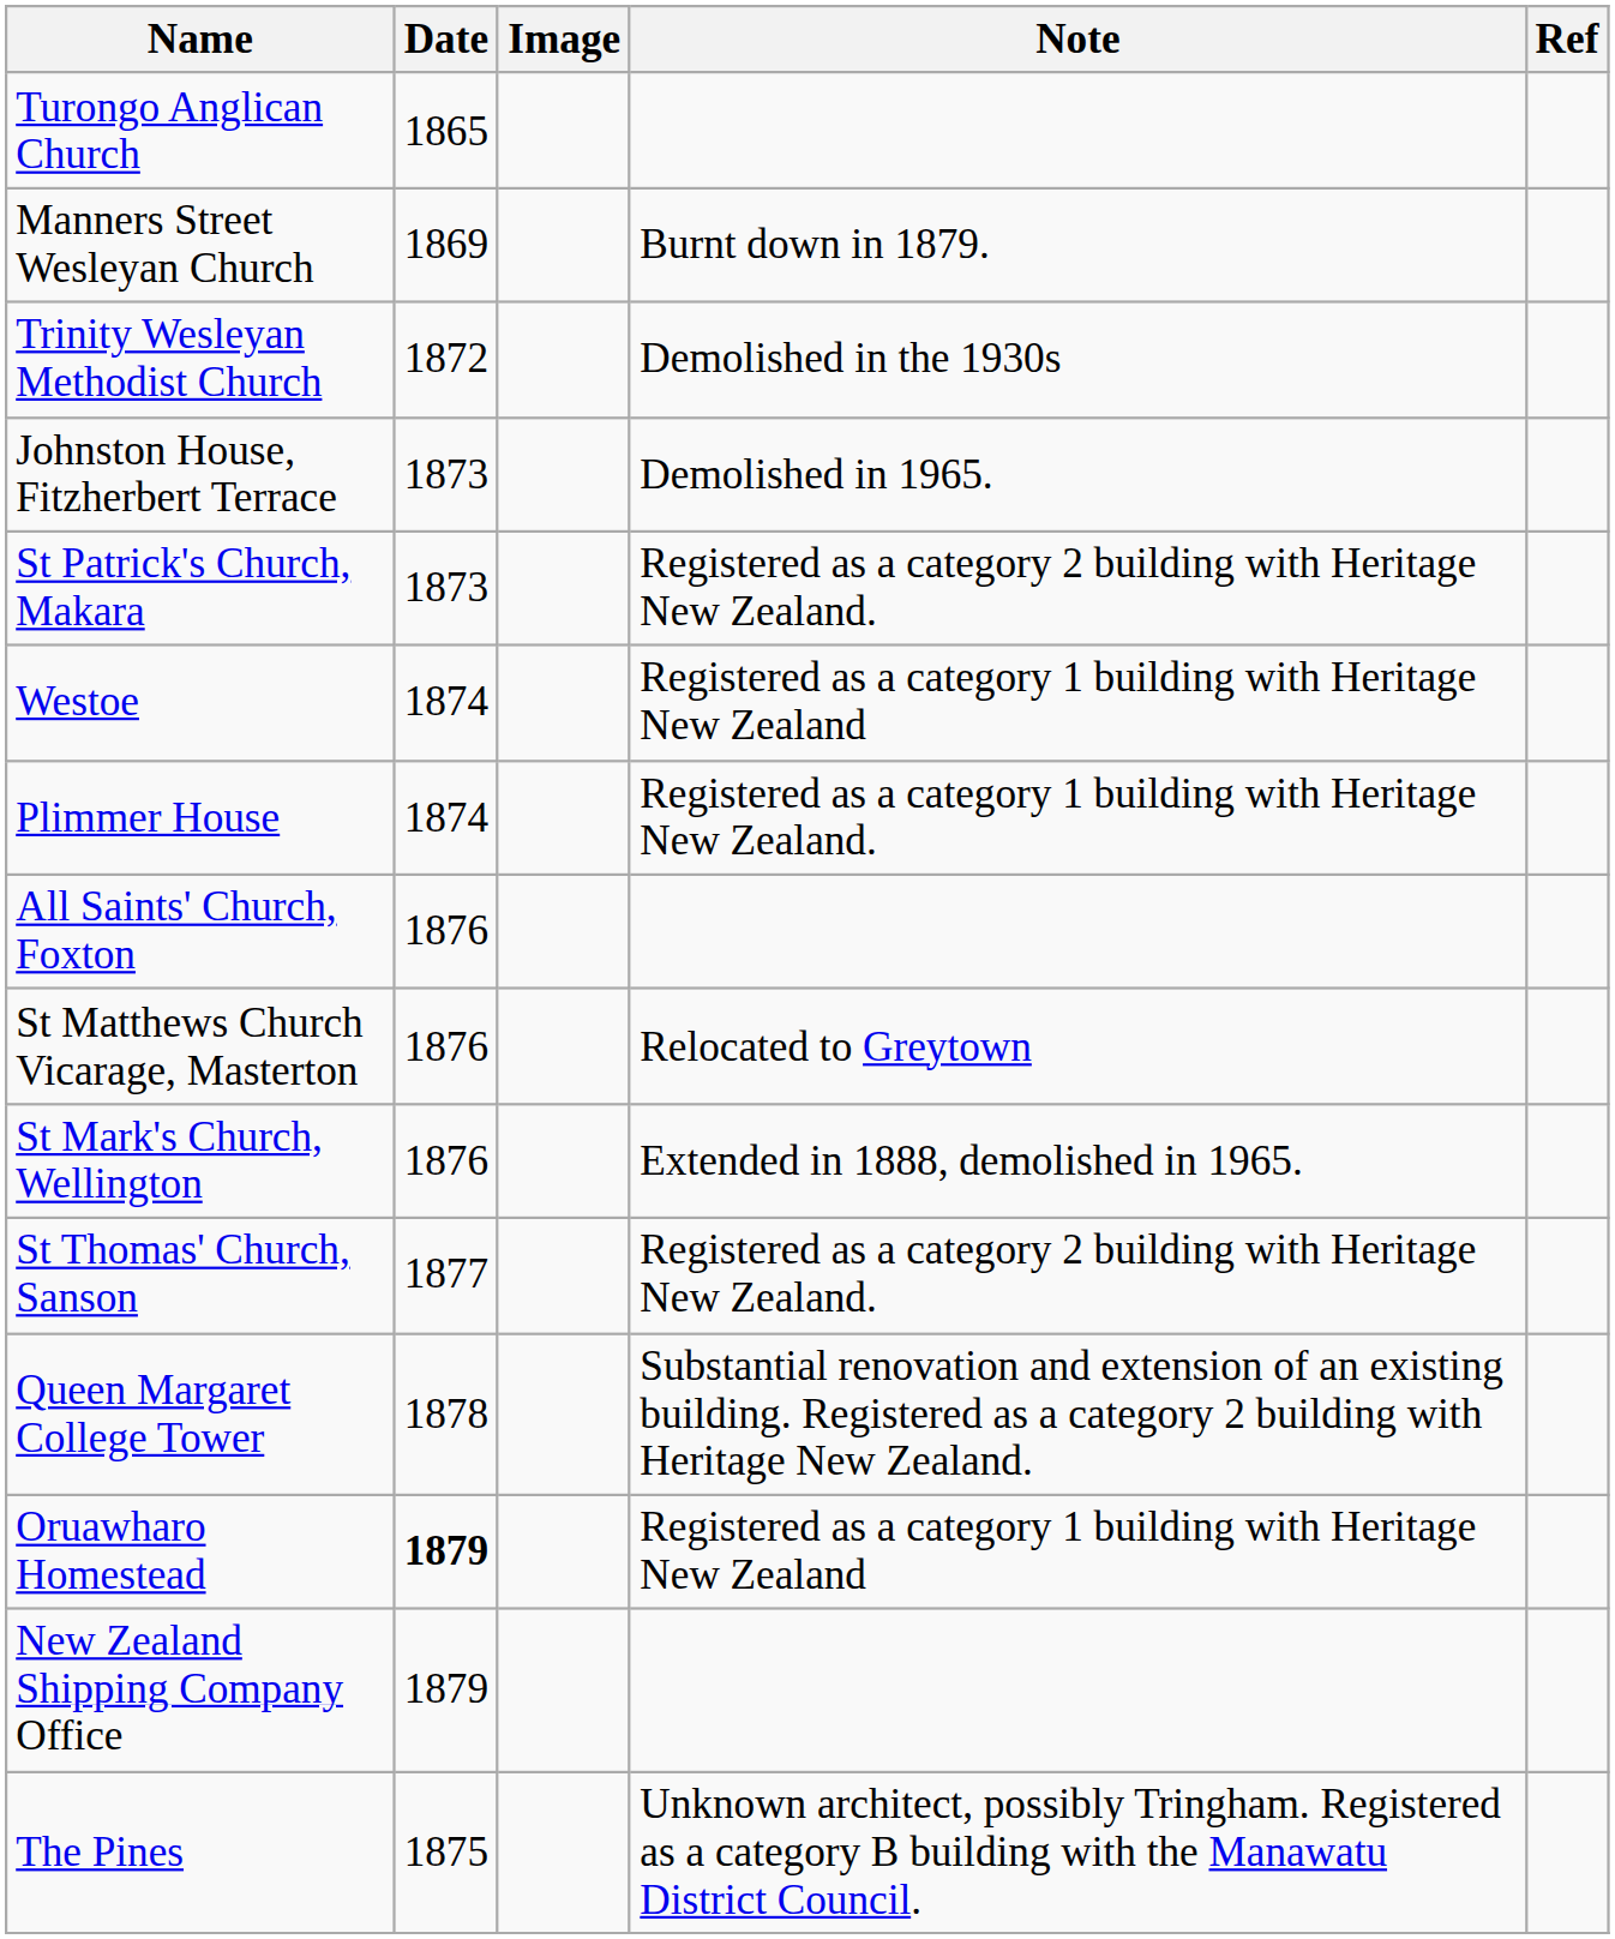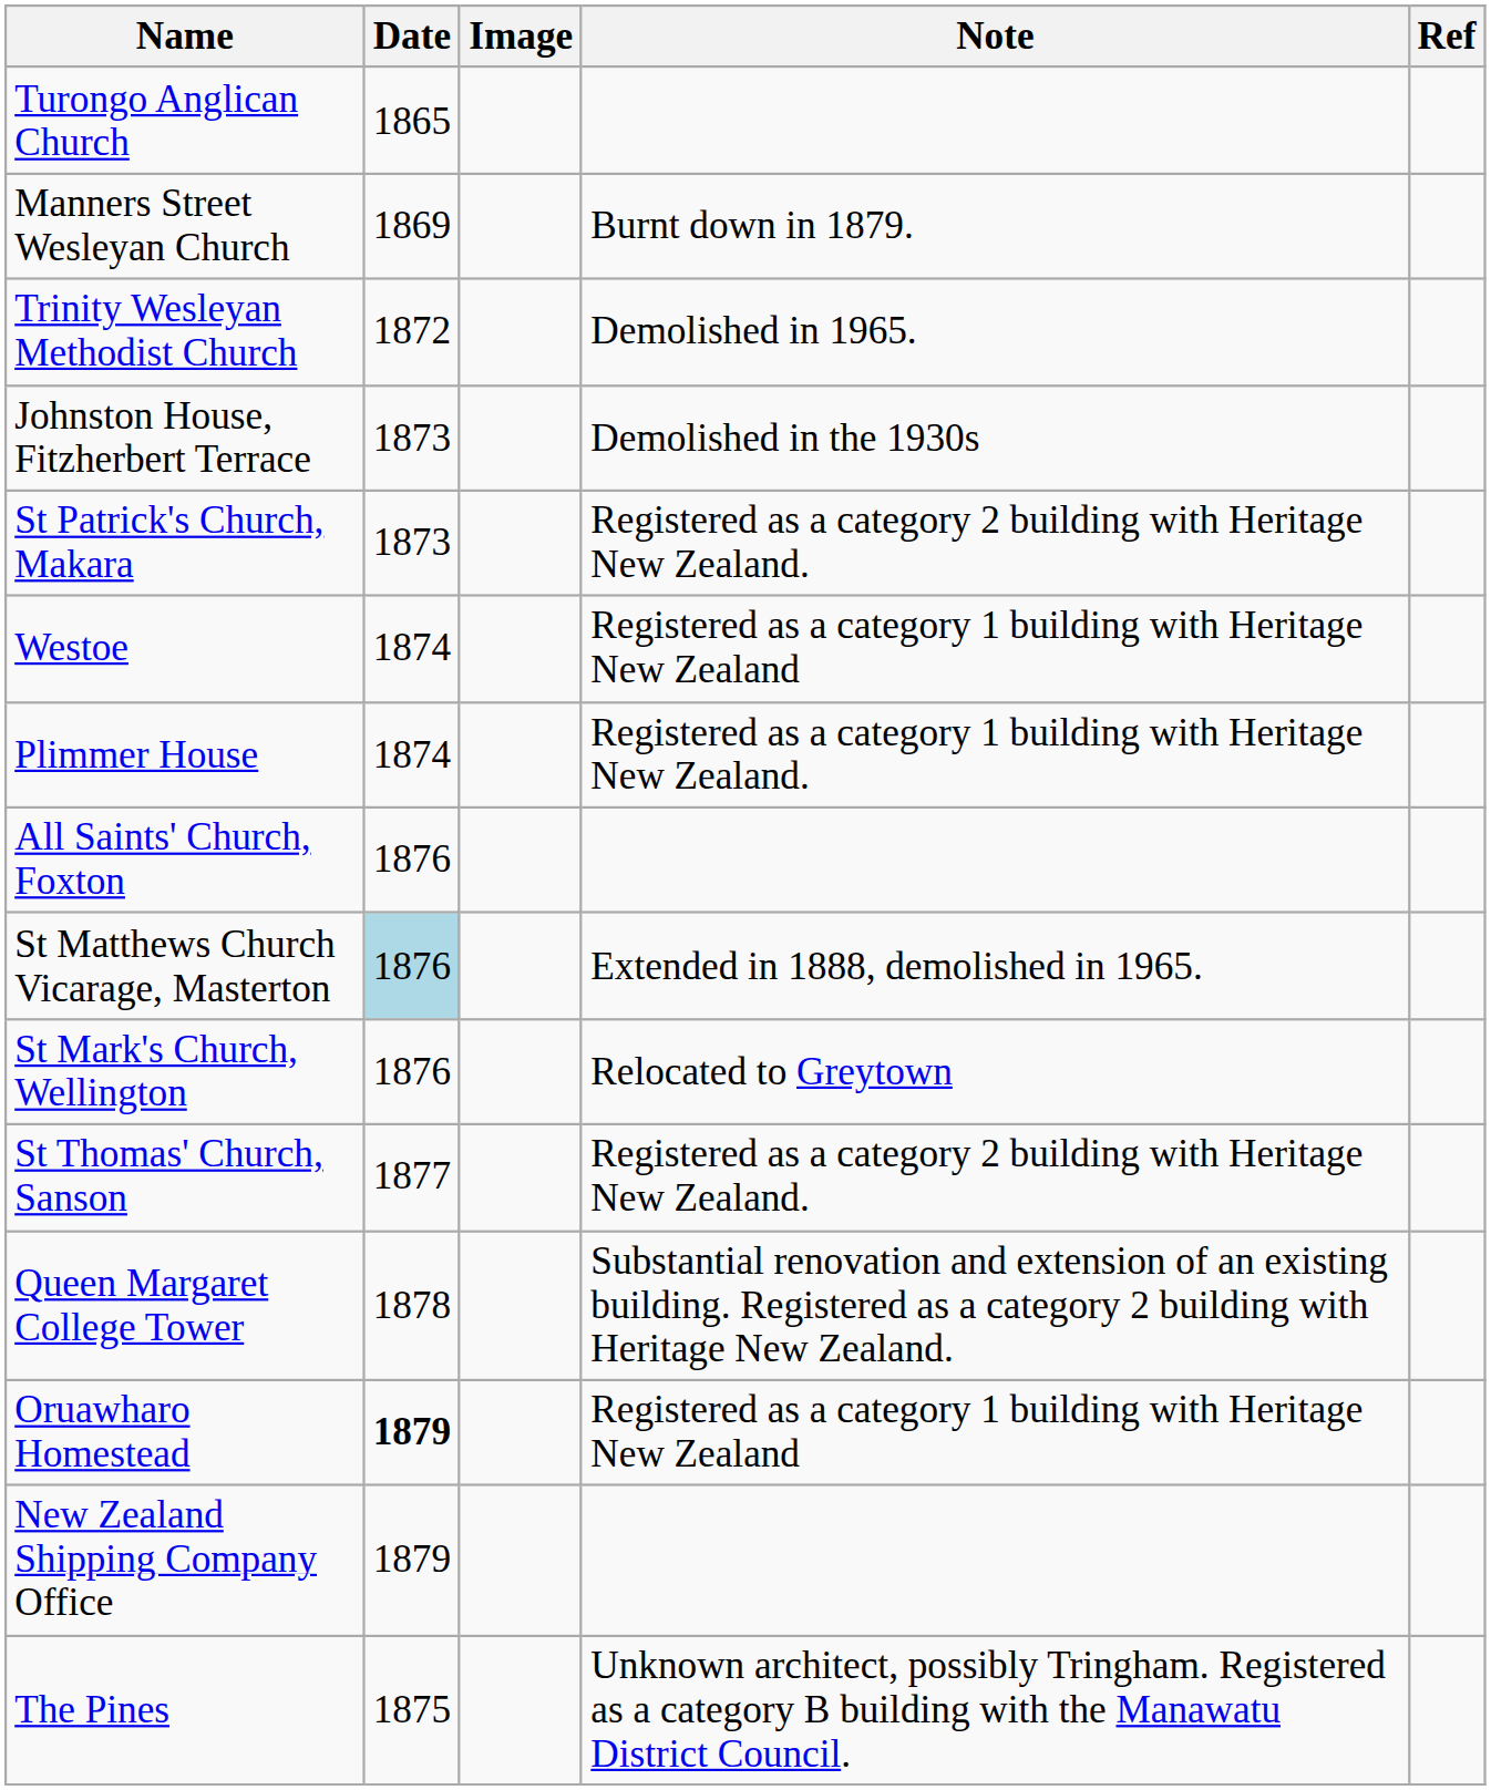 <table class= "wikitable sortable">
 <tr>
 <th>Name</th>
 <th>Date</th>
 <th>Image</th>
 <th>Note</th>
 <th>Ref</th>
 </tr>
 <tr>
 <td><a href='#'>Turongo Anglican Church</a></td>
 <td>1865</td>
 <td></td>
 <td></td>
 <td></td>
 </tr>
 <tr>
 <td>Manners Street Wesleyan Church</td>
 <td>1869</td>
 <td></td>
 <td>Burnt down in 1879.</td>
 <td></td>
 </tr>
 <tr>
 <td><a href='#'>Trinity Wesleyan Methodist Church</a></td>
 <td>1872</td>
 <td></td>
-<td>Demolished in the 1930s</td>
+<td>Demolished in 1965.</td>
 <td></td>
 </tr>
 <tr>
 <td>Johnston House, Fitzherbert Terrace</td>
 <td>1873</td>
 <td></td>
-<td>Demolished in 1965.</td>
+<td>Demolished in the 1930s</td>
 <td></td>
 </tr>
 <tr>
 <td><a href='#'>St Patrick's Church, Makara</a></td>
 <td>1873</td>
 <td></td>
 <td>Registered as a category 2 building with Heritage New Zealand.</td>
 <td></td>
 </tr>
 <tr>
 <td><a href='#'>Westoe</a></td>
 <td>1874</td>
 <td></td>
 <td>Registered as a category 1 building with Heritage New Zealand</td>
 <td></td>
 </tr>
 <tr>
 <td><a href='#'>Plimmer House</a></td>
 <td>1874</td>
 <td></td>
 <td>Registered as a category 1 building with Heritage New Zealand.</td>
 <td></td>
 </tr>
 <tr>
 <td><a href='#'>All Saints' Church, Foxton</a></td>
 <td>1876</td>
 <td></td>
 <td></td>
 <td></td>
 </tr>
 <tr>
 <td>St Matthews Church Vicarage, Masterton</td>
-<td>1876</td>
+<td style="background: lightblue;">1876</td>
 <td></td>
-<td>Relocated to <a href='#'>Greytown</a></td>
+<td>Extended in 1888, demolished in 1965.</td>
 <td></td>
 </tr>
 <tr>
 <td><a href='#'>St Mark's Church, Wellington</a></td>
 <td>1876</td>
 <td></td>
-<td>Extended in 1888, demolished in 1965.</td>
+<td>Relocated to <a href='#'>Greytown</a></td>
 <td></td>
 </tr>
 <tr>
 <td><a href='#'>St Thomas' Church, Sanson</a></td>
 <td>1877</td>
 <td></td>
 <td>Registered as a category 2 building with Heritage New Zealand.</td>
 <td></td>
 </tr>
 <tr>
 <td><a href='#'>Queen Margaret College Tower</a></td>
 <td>1878</td>
 <td></td>
 <td>Substantial renovation and extension of an existing building. Registered as a category 2 building with Heritage New Zealand.</td>
 <td></td>
 </tr>
 <tr>
 <td><a href='#'>Oruawharo Homestead</a></td>
 <td><strong>1879</strong></td>
 <td></td>
 <td>Registered as a category 1 building with Heritage New Zealand</td>
 <td></td>
 </tr>
 <tr>
 <td><a href='#'>New Zealand Shipping Company</a> Office</td>
 <td>1879</td>
 <td></td>
 <td></td>
 <td></td>
 </tr>
 <tr>
 <td><a href='#'>The Pines</a></td>
 <td>1875</td>
 <td></td>
 <td>Unknown architect, possibly Tringham. Registered as a category B building with the <a href='#'>Manawatu District Council</a>.</td>
 <td></td>
 </tr>
 <tr>
 </tr>
 </table>
